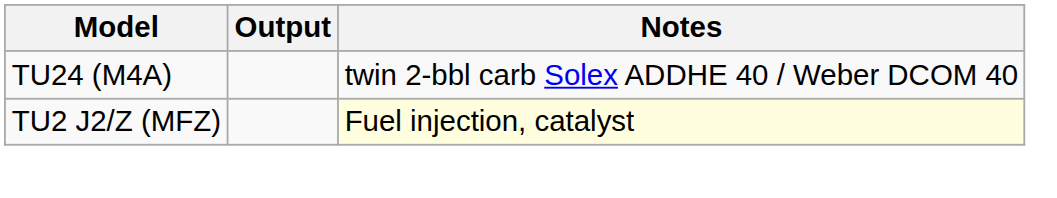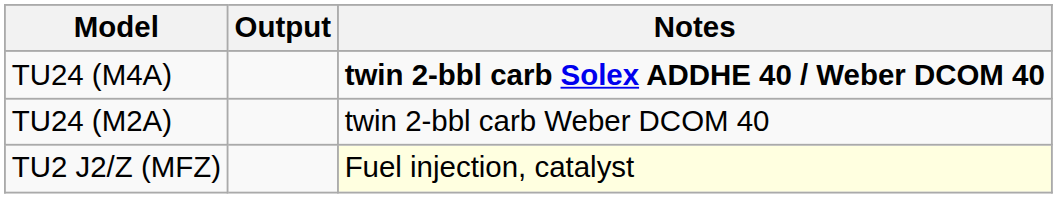 <table class="wikitable">
 <tr>
 <th>Model</th>
 <th>Output</th>
 <th>Notes</th>
 </tr>
 <tr>
 <td>TU24 (M4A)</td>
 <td></td>
-<td>twin 2-bbl carb <a href='#'>Solex</a> ADDHE 40 / Weber DCOM 40</td>
+<td><strong>twin 2-bbl carb <a href='#'>Solex</a> ADDHE 40 / Weber DCOM 40</strong></td>
+</tr>
+<tr>
+<td>TU24 (M2A)</td>
+<td></td>
+<td>twin 2-bbl carb Weber DCOM 40</td>
 </tr>
 <tr>
 <td>TU2 J2/Z (MFZ)</td>
 <td></td>
 <td style="background: lightyellow;">Fuel injection, catalyst</td>
 </tr>
 </table>
